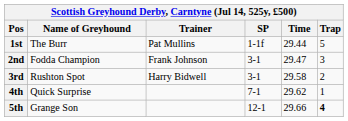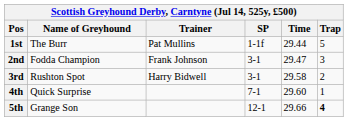 <table class="wikitable">
 <tr>
 <th colspan="6"><a href='#'>Scottish Greyhound Derby</a>, <a href='#'>Carntyne</a> (Jul 14, 525y, £500)</th>
 </tr>
 <tr>
 <th width=30>Pos</th>
 <th width=180>Name of Greyhound</th>
 <th width=150>Trainer</th>
 <th width=50>SP</th>
 <th width=50>Time</th>
 <th width=30>Trap</th>
 </tr>
 <tr>
 <th>1st</th>
 <td>The Burr</td>
 <td>Pat Mullins</td>
 <td>1-1f</td>
 <td>29.44</td>
 <td>5</td>
 </tr>
 <tr>
 <th>2nd</th>
 <td>Fodda Champion</td>
 <td>Frank Johnson</td>
 <td>3-1</td>
 <td>29.47</td>
 <td>3</td>
 </tr>
 <tr>
 <th>3rd</th>
 <td>Rushton Spot</td>
 <td>Harry Bidwell</td>
 <td>3-1</td>
 <td>29.58</td>
 <td>2</td>
 </tr>
 <tr>
 <th>4th</th>
 <td>Quick Surprise</td>
 <td></td>
 <td>7-1</td>
-<td>29.62</td>
+<td>29.60</td>
 <td>1</td>
 </tr>
 <tr>
 <th>5th</th>
 <td>Grange Son</td>
 <td></td>
 <td>12-1</td>
 <td>29.66</td>
 <td><strong>4</strong></td>
 </tr>
 </table>
